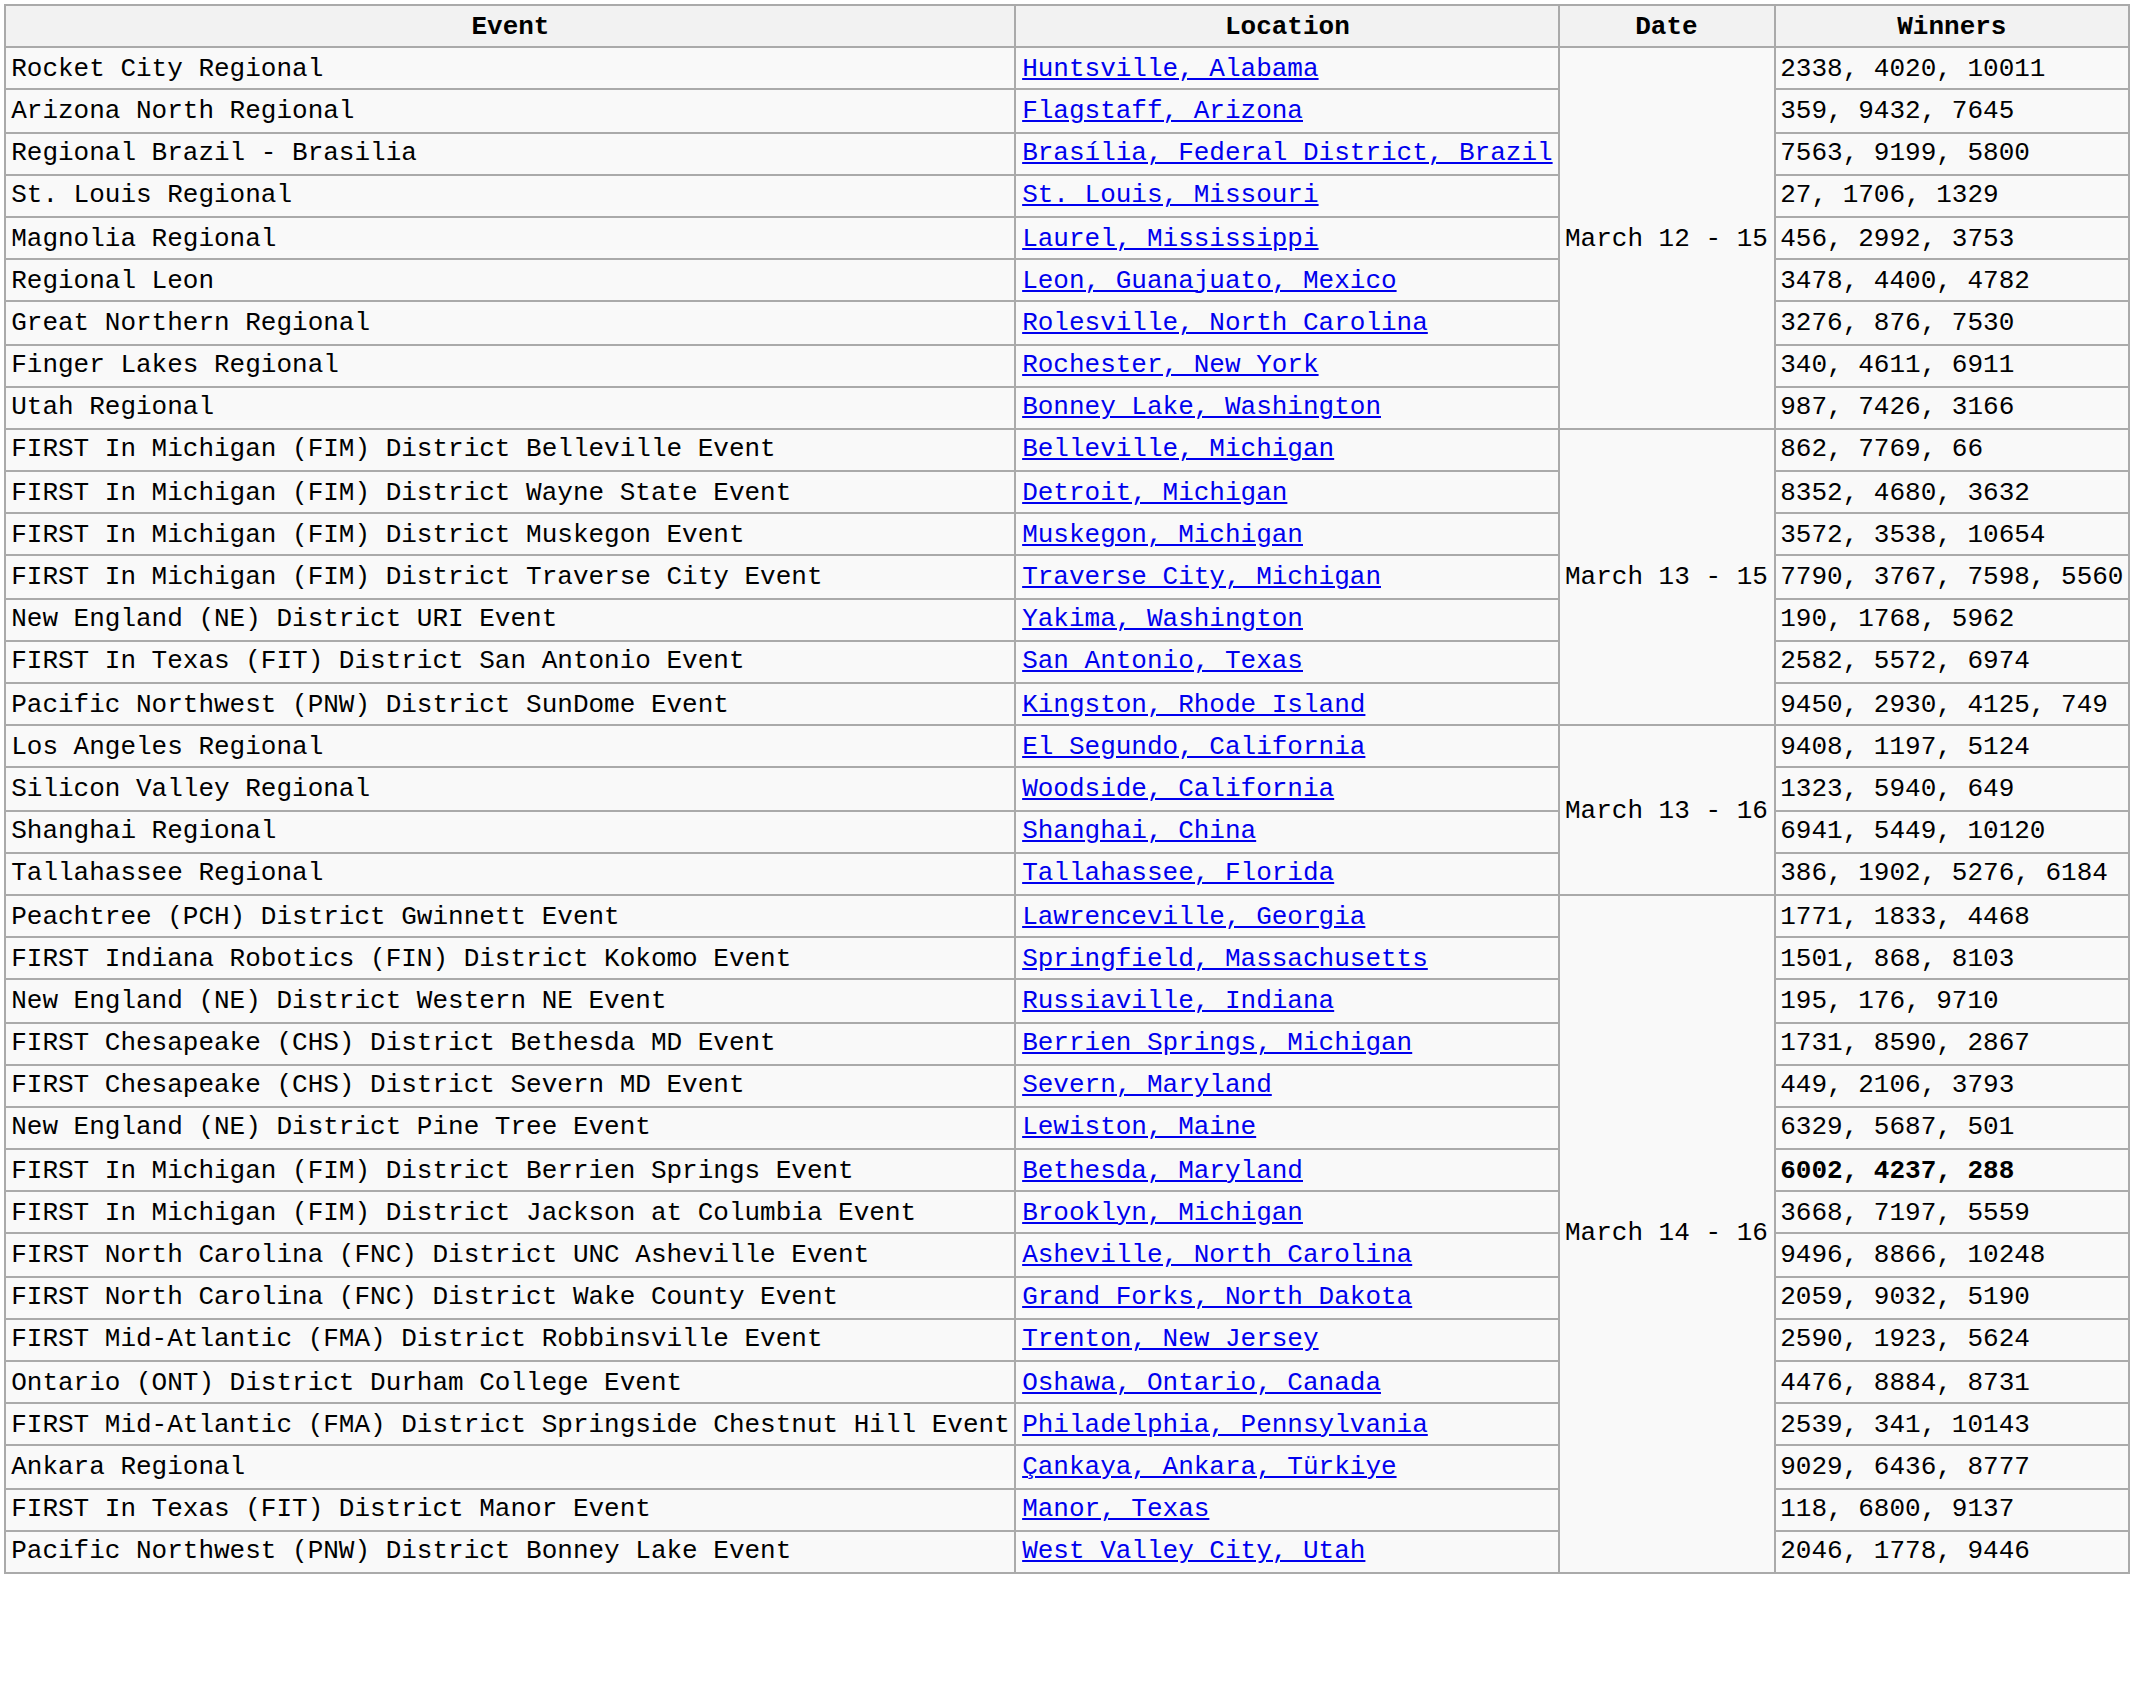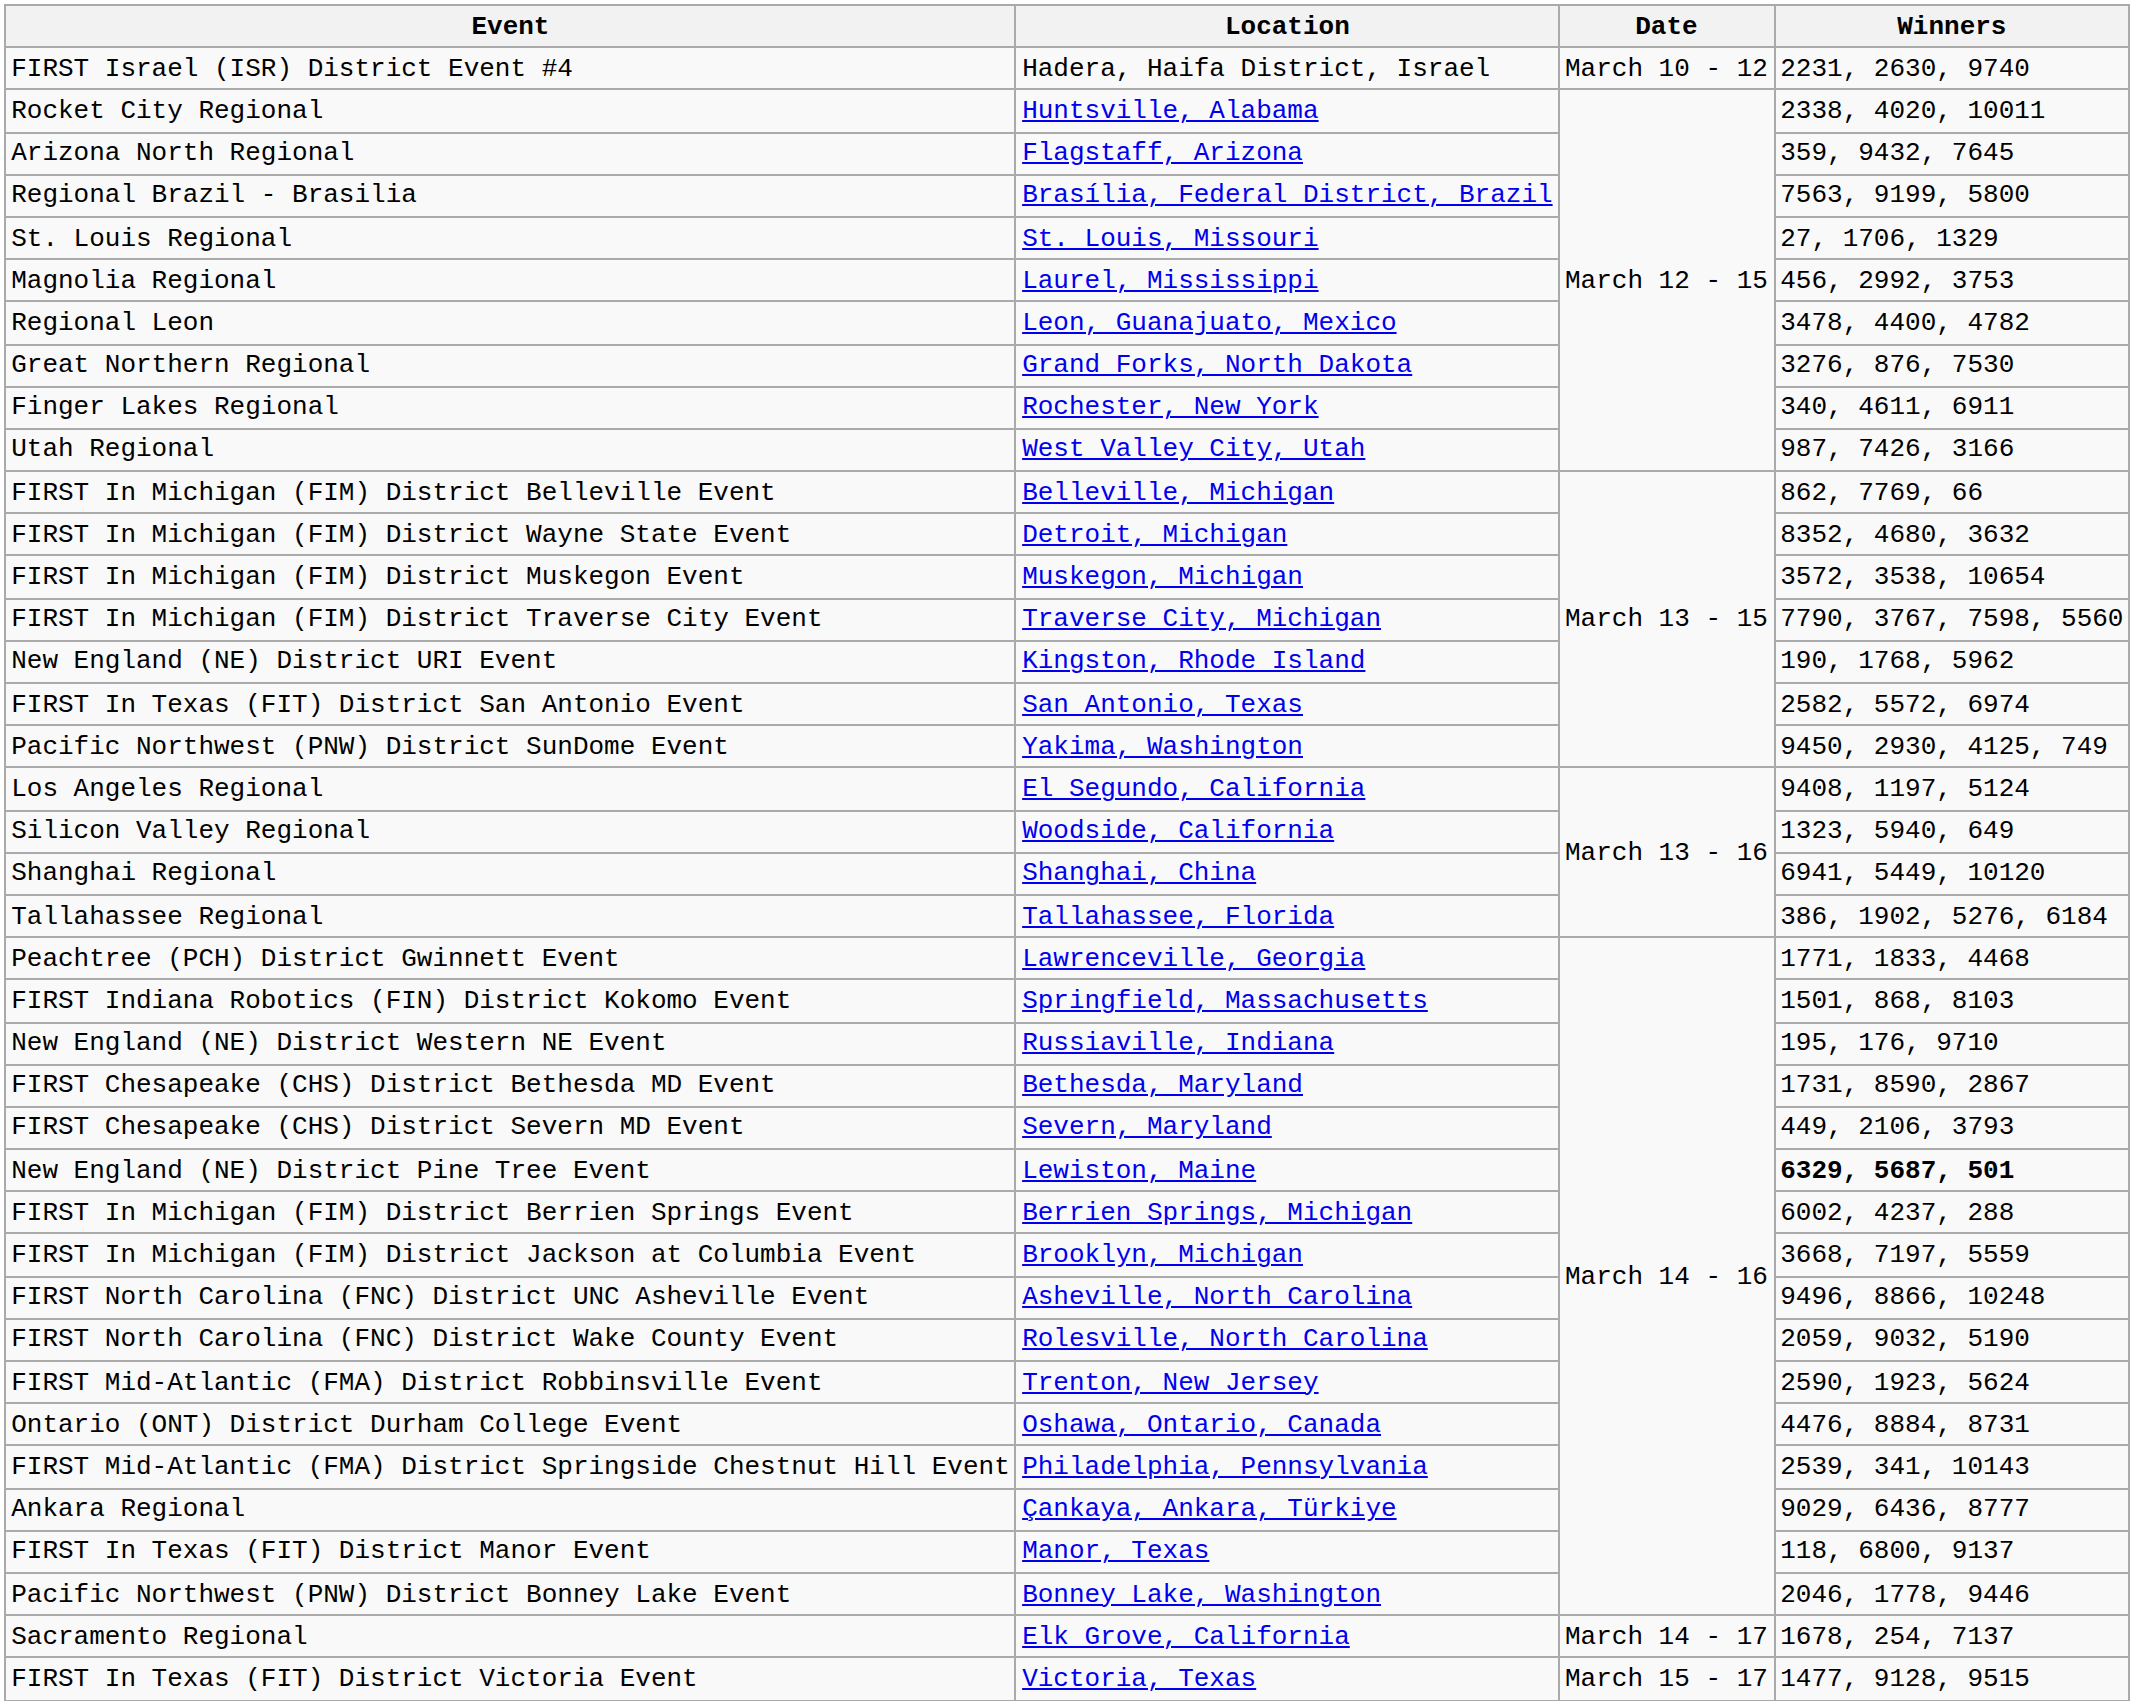 <table class="wikitable">
 <tr>
 <th>Event</th>
 <th>Location</th>
 <th>Date</th>
 <th>Winners</th>
+</tr>
+<tr>
+<td>FIRST Israel (ISR) District Event #4</td>
+<td>Hadera, Haifa District, Israel</td>
+<td>March 10 - 12</td>
+<td>2231, 2630, 9740</td>
 </tr>
 <tr>
 <td>Rocket City Regional</td>
 <td><a href='#'>Huntsville, Alabama</a></td>
 <td rowspan="9">March 12 - 15</td>
 <td>2338, 4020, 10011</td>
 </tr>
 <tr>
 <td>Arizona North Regional</td>
 <td><a href='#'>Flagstaff, Arizona</a></td>
 <td>359, 9432, 7645</td>
 </tr>
 <tr>
 <td>Regional Brazil - Brasilia</td>
 <td><a href='#'>Brasília, Federal District, Brazil</a></td>
 <td>7563, 9199, 5800</td>
 </tr>
 <tr>
 <td>St. Louis Regional</td>
 <td><a href='#'>St. Louis, Missouri</a></td>
 <td>27, 1706, 1329</td>
 </tr>
 <tr>
 <td>Magnolia Regional</td>
 <td><a href='#'>Laurel, Mississippi</a></td>
 <td>456, 2992, 3753</td>
 </tr>
 <tr>
 <td>Regional Leon</td>
 <td><a href='#'>Leon, Guanajuato, Mexico</a></td>
 <td>3478, 4400, 4782</td>
 </tr>
 <tr>
 <td>Great Northern Regional</td>
-<td><a href='#'>Rolesville, North Carolina</a></td>
+<td><a href='#'>Grand Forks, North Dakota</a></td>
 <td>3276, 876, 7530</td>
 </tr>
 <tr>
 <td>Finger Lakes Regional</td>
 <td><a href='#'>Rochester, New York</a></td>
 <td>340, 4611, 6911</td>
 </tr>
 <tr>
 <td>Utah Regional</td>
-<td><a href='#'>Bonney Lake, Washington</a></td>
+<td><a href='#'>West Valley City, Utah</a></td>
 <td>987, 7426, 3166</td>
 </tr>
 <tr>
 <td>FIRST In Michigan (FIM) District Belleville Event</td>
 <td><a href='#'>Belleville, Michigan</a></td>
 <td rowspan="7">March 13 - 15</td>
 <td>862, 7769, 66</td>
 </tr>
 <tr>
 <td>FIRST In Michigan (FIM) District Wayne State Event</td>
 <td><a href='#'>Detroit, Michigan</a></td>
 <td>8352, 4680, 3632</td>
 </tr>
 <tr>
 <td>FIRST In Michigan (FIM) District Muskegon Event</td>
 <td><a href='#'>Muskegon, Michigan</a></td>
 <td>3572, 3538, 10654</td>
 </tr>
 <tr>
 <td>FIRST In Michigan (FIM) District Traverse City Event</td>
 <td><a href='#'>Traverse City, Michigan</a></td>
 <td>7790, 3767, 7598, 5560</td>
 </tr>
 <tr>
 <td>New England (NE) District URI Event</td>
-<td><a href='#'>Yakima, Washington</a></td>
+<td><a href='#'>Kingston, Rhode Island</a></td>
 <td>190, 1768, 5962</td>
 </tr>
 <tr>
 <td>FIRST In Texas (FIT) District San Antonio Event</td>
 <td><a href='#'>San Antonio, Texas</a></td>
 <td>2582, 5572, 6974</td>
 </tr>
 <tr>
 <td>Pacific Northwest (PNW) District SunDome Event</td>
-<td><a href='#'>Kingston, Rhode Island</a></td>
+<td><a href='#'>Yakima, Washington</a></td>
 <td>9450, 2930, 4125, 749</td>
 </tr>
 <tr>
 <td>Los Angeles Regional</td>
 <td><a href='#'>El Segundo, California</a></td>
 <td rowspan="4">March 13 - 16</td>
 <td>9408, 1197, 5124</td>
 </tr>
 <tr>
 <td>Silicon Valley Regional</td>
 <td><a href='#'>Woodside, California</a></td>
 <td>1323, 5940, 649</td>
 </tr>
 <tr>
 <td>Shanghai Regional</td>
 <td><a href='#'>Shanghai, China</a></td>
 <td>6941, 5449, 10120</td>
 </tr>
 <tr>
 <td>Tallahassee Regional</td>
 <td><a href='#'>Tallahassee, Florida</a></td>
 <td>386, 1902, 5276, 6184</td>
 </tr>
 <tr>
 <td>Peachtree (PCH) District Gwinnett Event</td>
 <td><a href='#'>Lawrenceville, Georgia</a></td>
 <td rowspan="16">March 14 - 16</td>
 <td>1771, 1833, 4468</td>
 </tr>
 <tr>
 <td>FIRST Indiana Robotics (FIN) District Kokomo Event</td>
 <td><a href='#'>Springfield, Massachusetts</a></td>
 <td>1501, 868, 8103</td>
 </tr>
 <tr>
 <td>New England (NE) District Western NE Event</td>
 <td><a href='#'>Russiaville, Indiana</a></td>
 <td>195, 176, 9710</td>
 </tr>
 <tr>
 <td>FIRST Chesapeake (CHS) District Bethesda MD Event</td>
-<td><a href='#'>Berrien Springs, Michigan</a></td>
+<td><a href='#'>Bethesda, Maryland</a></td>
 <td>1731, 8590, 2867</td>
 </tr>
 <tr>
 <td>FIRST Chesapeake (CHS) District Severn MD Event</td>
 <td><a href='#'>Severn, Maryland</a></td>
 <td>449, 2106, 3793</td>
 </tr>
 <tr>
 <td>New England (NE) District Pine Tree Event</td>
 <td><a href='#'>Lewiston, Maine</a></td>
-<td>6329, 5687, 501</td>
+<td><strong>6329, 5687, 501</strong></td>
 </tr>
 <tr>
 <td>FIRST In Michigan (FIM) District Berrien Springs Event</td>
-<td><a href='#'>Bethesda, Maryland</a></td>
-<td><strong>6002, 4237, 288</strong></td>
+<td><a href='#'>Berrien Springs, Michigan</a></td>
+<td>6002, 4237, 288</td>
 </tr>
 <tr>
 <td>FIRST In Michigan (FIM) District Jackson at Columbia Event</td>
 <td><a href='#'>Brooklyn, Michigan</a></td>
 <td>3668, 7197, 5559</td>
 </tr>
 <tr>
 <td>FIRST North Carolina (FNC) District UNC Asheville Event</td>
 <td><a href='#'>Asheville, North Carolina</a></td>
 <td>9496, 8866, 10248</td>
 </tr>
 <tr>
 <td>FIRST North Carolina (FNC) District Wake County Event</td>
-<td><a href='#'>Grand Forks, North Dakota</a></td>
+<td><a href='#'>Rolesville, North Carolina</a></td>
 <td>2059, 9032, 5190</td>
 </tr>
 <tr>
 <td>FIRST Mid-Atlantic (FMA) District Robbinsville Event</td>
 <td><a href='#'>Trenton, New Jersey</a></td>
 <td>2590, 1923, 5624</td>
 </tr>
 <tr>
 <td>Ontario (ONT) District Durham College Event</td>
 <td><a href='#'>Oshawa, Ontario, Canada</a></td>
 <td>4476, 8884, 8731</td>
 </tr>
 <tr>
 <td>FIRST Mid-Atlantic (FMA) District Springside Chestnut Hill Event</td>
 <td><a href='#'>Philadelphia, Pennsylvania</a></td>
 <td>2539, 341, 10143</td>
 </tr>
 <tr>
 <td>Ankara Regional</td>
 <td><a href='#'>Çankaya, Ankara, Türkiye</a></td>
 <td>9029, 6436, 8777</td>
 </tr>
 <tr>
 <td>FIRST In Texas (FIT) District Manor Event</td>
 <td><a href='#'>Manor, Texas</a></td>
 <td>118, 6800, 9137</td>
 </tr>
 <tr>
 <td>Pacific Northwest (PNW) District Bonney Lake Event</td>
-<td><a href='#'>West Valley City, Utah</a></td>
+<td><a href='#'>Bonney Lake, Washington</a></td>
 <td>2046, 1778, 9446</td>
+</tr>
+<tr>
+<td>Sacramento Regional</td>
+<td><a href='#'>Elk Grove, California</a></td>
+<td>March 14 - 17</td>
+<td>1678, 254, 7137</td>
+</tr>
+<tr>
+<td>FIRST In Texas (FIT) District Victoria Event</td>
+<td><a href='#'>Victoria, Texas</a></td>
+<td>March 15 - 17</td>
+<td>1477, 9128, 9515</td>
 </tr>
 <tr>
 </tr>
 </table>
